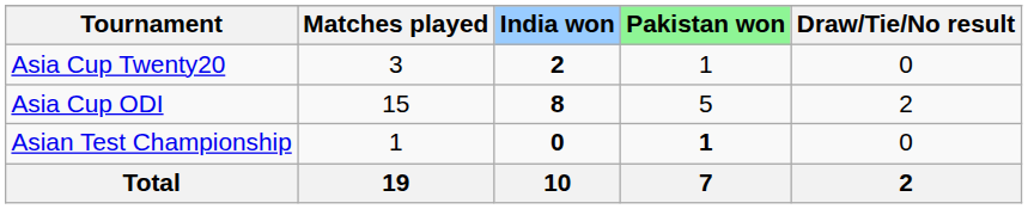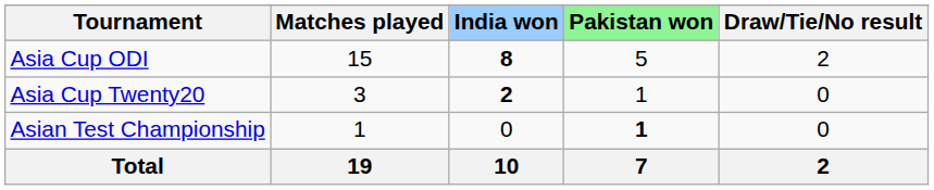 <table class="wikitable" style="text-align:center">
 <tr>
 </tr>
 <tr>
 <th>Tournament</th>
 <th>Matches played</th>
 <th style="background:#99ccff;">India won</th>
 <th style="background:#8ef595;">Pakistan won</th>
 <th>Draw/Tie/No result</th>
 </tr>
 <tr>
+<td style="text-align:left"><a href='#'>Asia Cup ODI</a></td>
+<td>15</td>
+<td><strong>8</strong></td>
+<td>5</td>
+<td>2</td>
+</tr>
+<tr>
 <td style="text-align:left"><a href='#'>Asia Cup Twenty20</a></td>
 <td>3</td>
 <td><strong>2</strong></td>
 <td>1</td>
 <td>0</td>
 </tr>
 <tr>
-<td style="text-align:left"><a href='#'>Asia Cup ODI</a></td>
-<td>15</td>
-<td><strong>8</strong></td>
-<td>5</td>
-<td>2</td>
-</tr>
-<tr>
 <td style="text-align:left"><a href='#'>Asian Test Championship</a></td>
 <td>1</td>
-<td><strong>0</strong></td>
+<td>0</td>
 <td><strong>1</strong></td>
 <td>0</td>
 </tr>
 <tr>
 <th>Total</th>
 <th>19</th>
 <th><strong>10</strong></th>
 <th>7</th>
 <th>2</th>
 </tr>
 </table>
